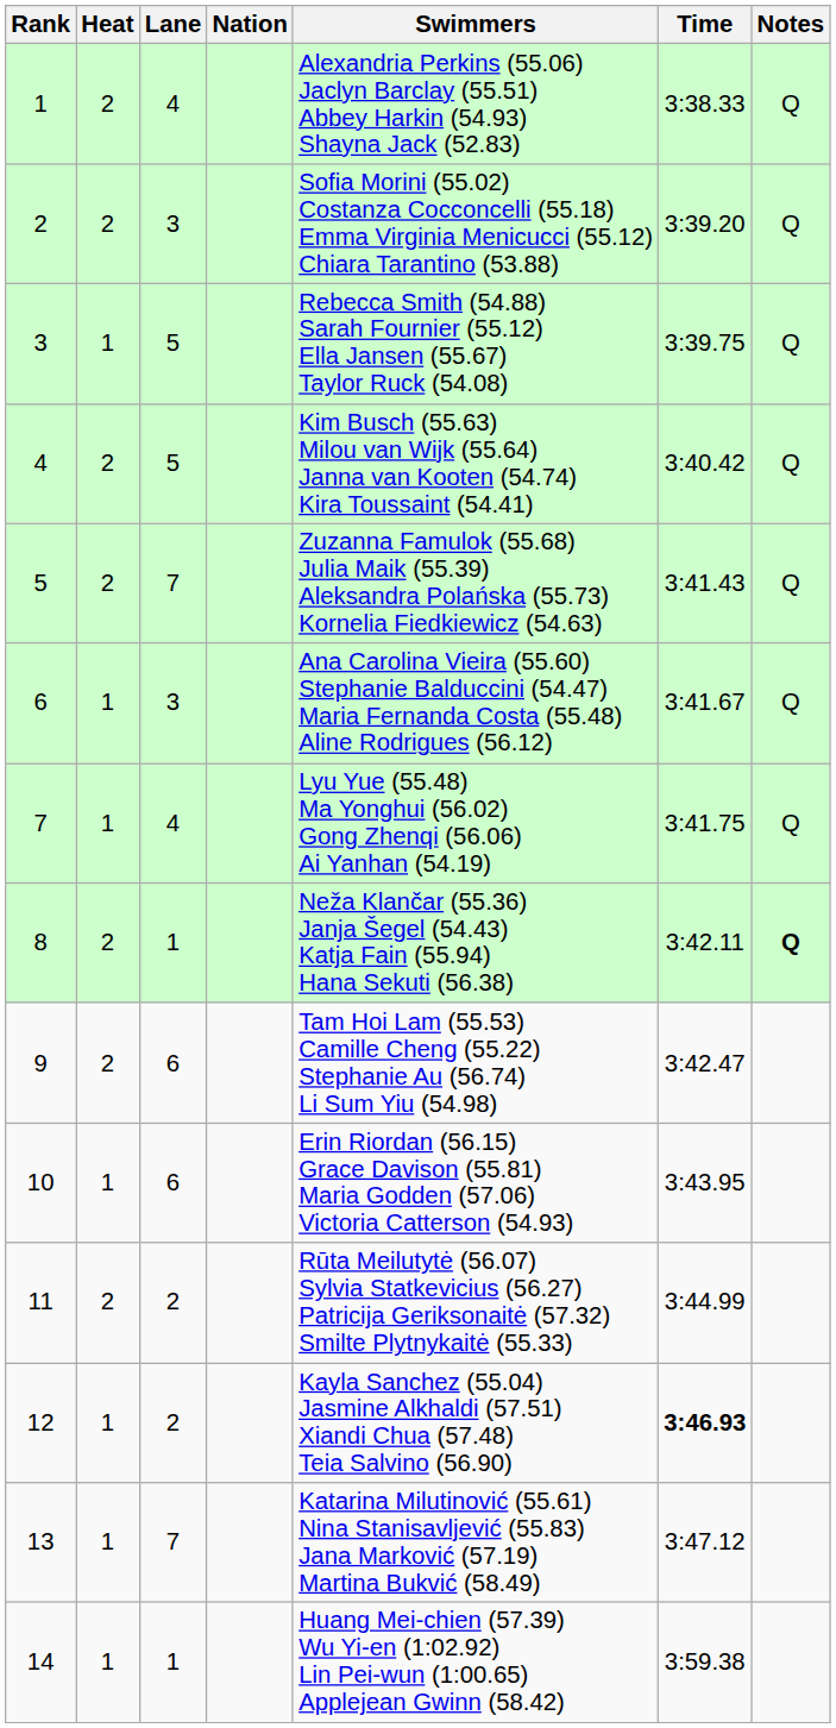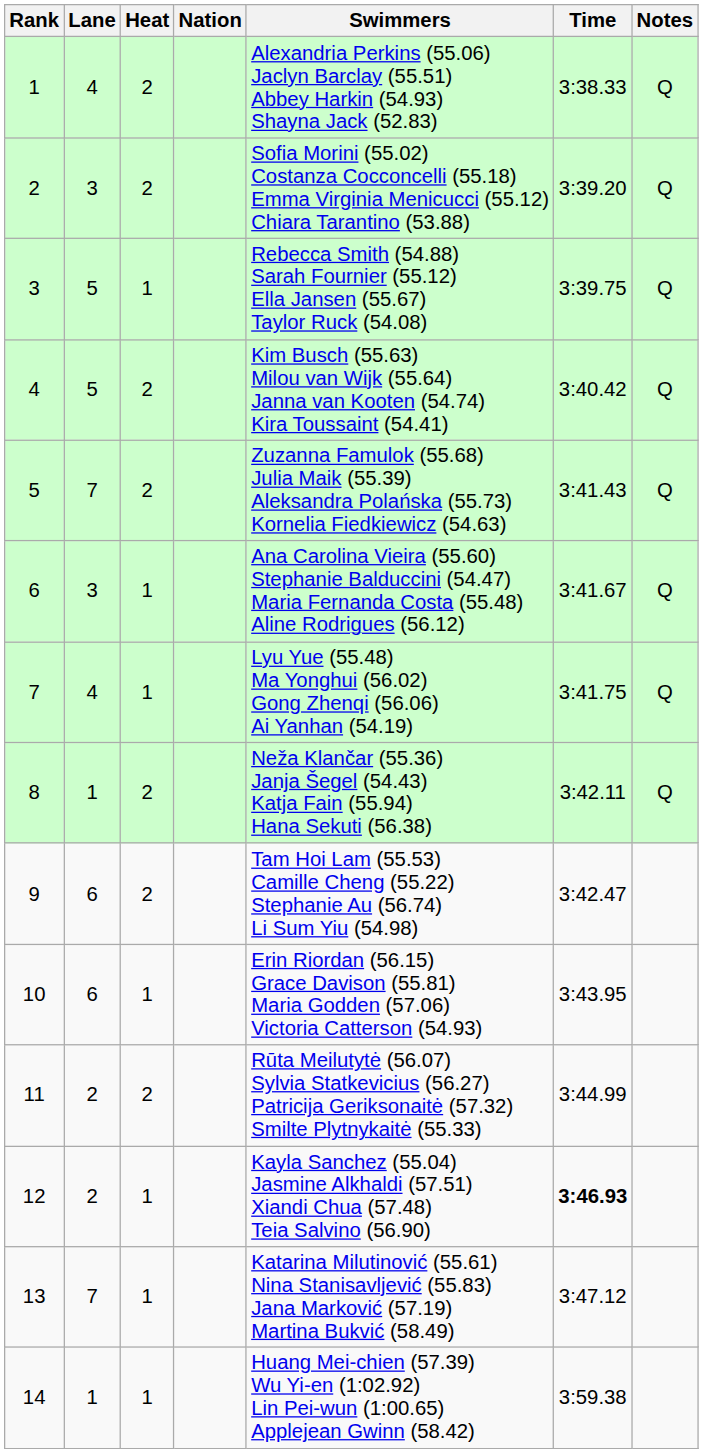 <table class="wikitable sortable" style="text-align:center">
 <tr>
 <th>Rank</th>
+<th>Lane</th>
 <th>Heat</th>
-<th>Lane</th>
 <th>Nation</th>
 <th>Swimmers</th>
 <th>Time</th>
 <th>Notes</th>
 </tr>
 <tr bgcolor=ccffcc>
 <td>1</td>
+<td>4</td>
 <td>2</td>
-<td>4</td>
 <td align=left></td>
 <td align=left><a href='#'>Alexandria Perkins</a> (55.06)<br><a href='#'>Jaclyn Barclay</a> (55.51)<br><a href='#'>Abbey Harkin</a> (54.93)<br><a href='#'>Shayna Jack</a> (52.83)</td>
 <td>3:38.33</td>
 <td>Q</td>
 </tr>
 <tr bgcolor=ccffcc>
 <td>2</td>
+<td>3</td>
 <td>2</td>
-<td>3</td>
 <td align=left></td>
 <td align=left><a href='#'>Sofia Morini</a> (55.02)<br><a href='#'>Costanza Cocconcelli</a> (55.18)<br><a href='#'>Emma Virginia Menicucci</a> (55.12)<br><a href='#'>Chiara Tarantino</a> (53.88)</td>
 <td>3:39.20</td>
 <td>Q</td>
 </tr>
 <tr bgcolor=ccffcc>
 <td>3</td>
+<td>5</td>
 <td>1</td>
-<td>5</td>
 <td align=left></td>
 <td align=left><a href='#'>Rebecca Smith</a> (54.88)<br><a href='#'>Sarah Fournier</a> (55.12)<br><a href='#'>Ella Jansen</a> (55.67)<br><a href='#'>Taylor Ruck</a> (54.08)</td>
 <td>3:39.75</td>
 <td>Q</td>
 </tr>
 <tr bgcolor=ccffcc>
 <td>4</td>
+<td>5</td>
 <td>2</td>
-<td>5</td>
 <td align=left></td>
 <td align=left><a href='#'>Kim Busch</a> (55.63)<br><a href='#'>Milou van Wijk</a> (55.64)<br><a href='#'>Janna van Kooten</a> (54.74)<br><a href='#'>Kira Toussaint</a> (54.41)</td>
 <td>3:40.42</td>
 <td>Q</td>
 </tr>
 <tr bgcolor=ccffcc>
 <td>5</td>
+<td>7</td>
 <td>2</td>
-<td>7</td>
 <td align=left></td>
 <td align=left><a href='#'>Zuzanna Famulok</a> (55.68)<br><a href='#'>Julia Maik</a> (55.39)<br><a href='#'>Aleksandra Polańska</a> (55.73)<br><a href='#'>Kornelia Fiedkiewicz</a> (54.63)</td>
 <td>3:41.43</td>
 <td>Q</td>
 </tr>
 <tr bgcolor=ccffcc>
 <td>6</td>
+<td>3</td>
 <td>1</td>
-<td>3</td>
 <td align=left></td>
 <td align=left><a href='#'>Ana Carolina Vieira</a> (55.60)<br><a href='#'>Stephanie Balduccini</a> (54.47)<br><a href='#'>Maria Fernanda Costa</a> (55.48)<br><a href='#'>Aline Rodrigues</a> (56.12)</td>
 <td>3:41.67</td>
 <td>Q</td>
 </tr>
 <tr bgcolor=ccffcc>
 <td>7</td>
+<td>4</td>
 <td>1</td>
-<td>4</td>
 <td align=left></td>
 <td align=left><a href='#'>Lyu Yue</a> (55.48)<br><a href='#'>Ma Yonghui</a> (56.02)<br><a href='#'>Gong Zhenqi</a> (56.06)<br><a href='#'>Ai Yanhan</a> (54.19)</td>
 <td>3:41.75</td>
 <td>Q</td>
 </tr>
 <tr bgcolor=ccffcc>
 <td>8</td>
+<td>1</td>
 <td>2</td>
-<td>1</td>
 <td align=left></td>
 <td align=left><a href='#'>Neža Klančar</a> (55.36)<br><a href='#'>Janja Šegel</a> (54.43)<br><a href='#'>Katja Fain</a> (55.94)<br><a href='#'>Hana Sekuti</a> (56.38)</td>
 <td>3:42.11</td>
-<td><strong>Q</strong></td>
+<td>Q</td>
 </tr>
 <tr>
 <td>9</td>
+<td>6</td>
 <td>2</td>
-<td>6</td>
 <td align=left></td>
 <td align=left><a href='#'>Tam Hoi Lam</a> (55.53)<br><a href='#'>Camille Cheng</a> (55.22)<br><a href='#'>Stephanie Au</a> (56.74)<br><a href='#'>Li Sum Yiu</a> (54.98)</td>
 <td>3:42.47</td>
 <td></td>
 </tr>
 <tr>
 <td>10</td>
+<td>6</td>
 <td>1</td>
-<td>6</td>
 <td align=left></td>
 <td align=left><a href='#'>Erin Riordan</a> (56.15)<br><a href='#'>Grace Davison</a> (55.81)<br><a href='#'>Maria Godden</a> (57.06)<br><a href='#'>Victoria Catterson</a> (54.93)</td>
 <td>3:43.95</td>
 <td></td>
 </tr>
 <tr>
 <td>11</td>
 <td>2</td>
 <td>2</td>
 <td align=left></td>
 <td align=left><a href='#'>Rūta Meilutytė</a> (56.07)<br><a href='#'>Sylvia Statkevicius</a> (56.27)<br><a href='#'>Patricija Geriksonaitė</a> (57.32)<br><a href='#'>Smilte Plytnykaitė</a> (55.33)</td>
 <td>3:44.99</td>
 <td></td>
 </tr>
 <tr>
 <td>12</td>
+<td>2</td>
 <td>1</td>
-<td>2</td>
 <td align=left></td>
 <td align=left><a href='#'>Kayla Sanchez</a> (55.04)<br><a href='#'>Jasmine Alkhaldi</a> (57.51)<br><a href='#'>Xiandi Chua</a> (57.48)<br><a href='#'>Teia Salvino</a> (56.90)</td>
 <td><strong>3:46.93</strong></td>
 <td></td>
 </tr>
 <tr>
 <td>13</td>
+<td>7</td>
 <td>1</td>
-<td>7</td>
 <td align=left></td>
 <td align=left><a href='#'>Katarina Milutinović</a> (55.61)<br><a href='#'>Nina Stanisavljević</a> (55.83)<br><a href='#'>Jana Marković</a> (57.19)<br><a href='#'>Martina Bukvić</a> (58.49)</td>
 <td>3:47.12</td>
 <td></td>
 </tr>
 <tr>
 <td>14</td>
 <td>1</td>
 <td>1</td>
 <td align=left></td>
 <td align=left><a href='#'>Huang Mei-chien</a> (57.39)<br><a href='#'>Wu Yi-en</a> (1:02.92)<br><a href='#'>Lin Pei-wun</a> (1:00.65)<br><a href='#'>Applejean Gwinn</a> (58.42)</td>
 <td>3:59.38</td>
 <td></td>
 </tr>
 </table>
